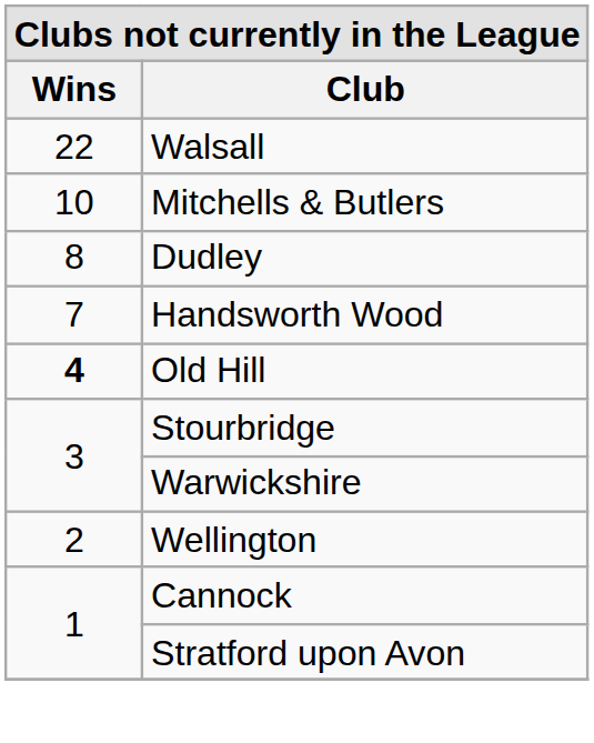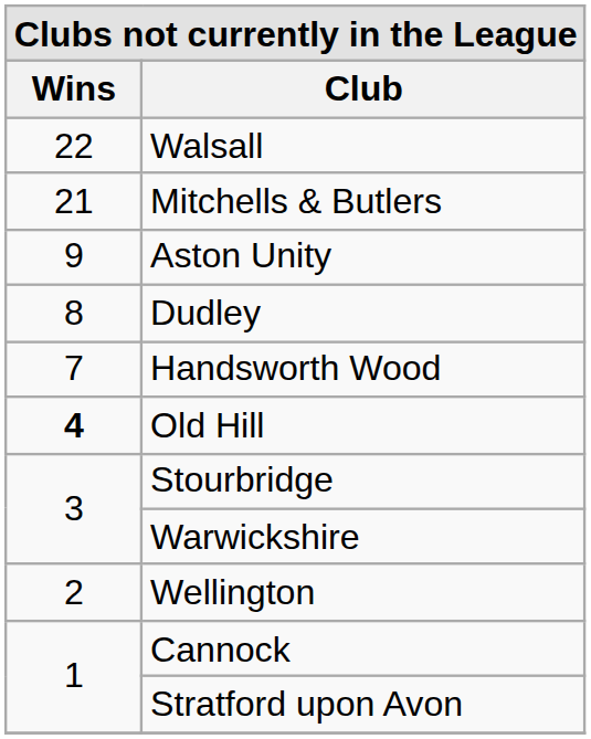 <table class=wikitable style="font-size:85%">
 <tr>
 <td bgcolor="#e2e2e2" colspan=2 style="text-align: center;"><strong>Clubs not currently in the League</strong></td>
 </tr>
 <tr>
 <th>Wins</th>
 <th>Club</th>
 </tr>
 <tr>
 <td style="text-align: center;">22</td>
 <td>Walsall</td>
 </tr>
 <tr>
-<td style="text-align: center;">10</td>
+<td style="text-align: center;">21</td>
 <td>Mitchells & Butlers</td>
+</tr>
+<tr>
+<td style="text-align: center;">9</td>
+<td>Aston Unity</td>
 </tr>
 <tr>
 <td style="text-align: center;">8</td>
 <td>Dudley</td>
 </tr>
 <tr>
 <td style="text-align: center;">7</td>
 <td>Handsworth Wood</td>
 </tr>
 <tr>
 <td style="text-align: center;"><strong>4</strong></td>
 <td>Old Hill</td>
 </tr>
 <tr>
 <td rowspan=2 style="text-align: center;">3</td>
 <td>Stourbridge</td>
 </tr>
 <tr>
 <td>Warwickshire</td>
 </tr>
 <tr>
 <td style="text-align: center;">2</td>
 <td>Wellington</td>
 </tr>
 <tr>
 <td rowspan=2 style="text-align: center;">1</td>
 <td>Cannock</td>
 </tr>
 <tr>
 <td>Stratford upon Avon</td>
 </tr>
 <tr>
 </tr>
 </table>
